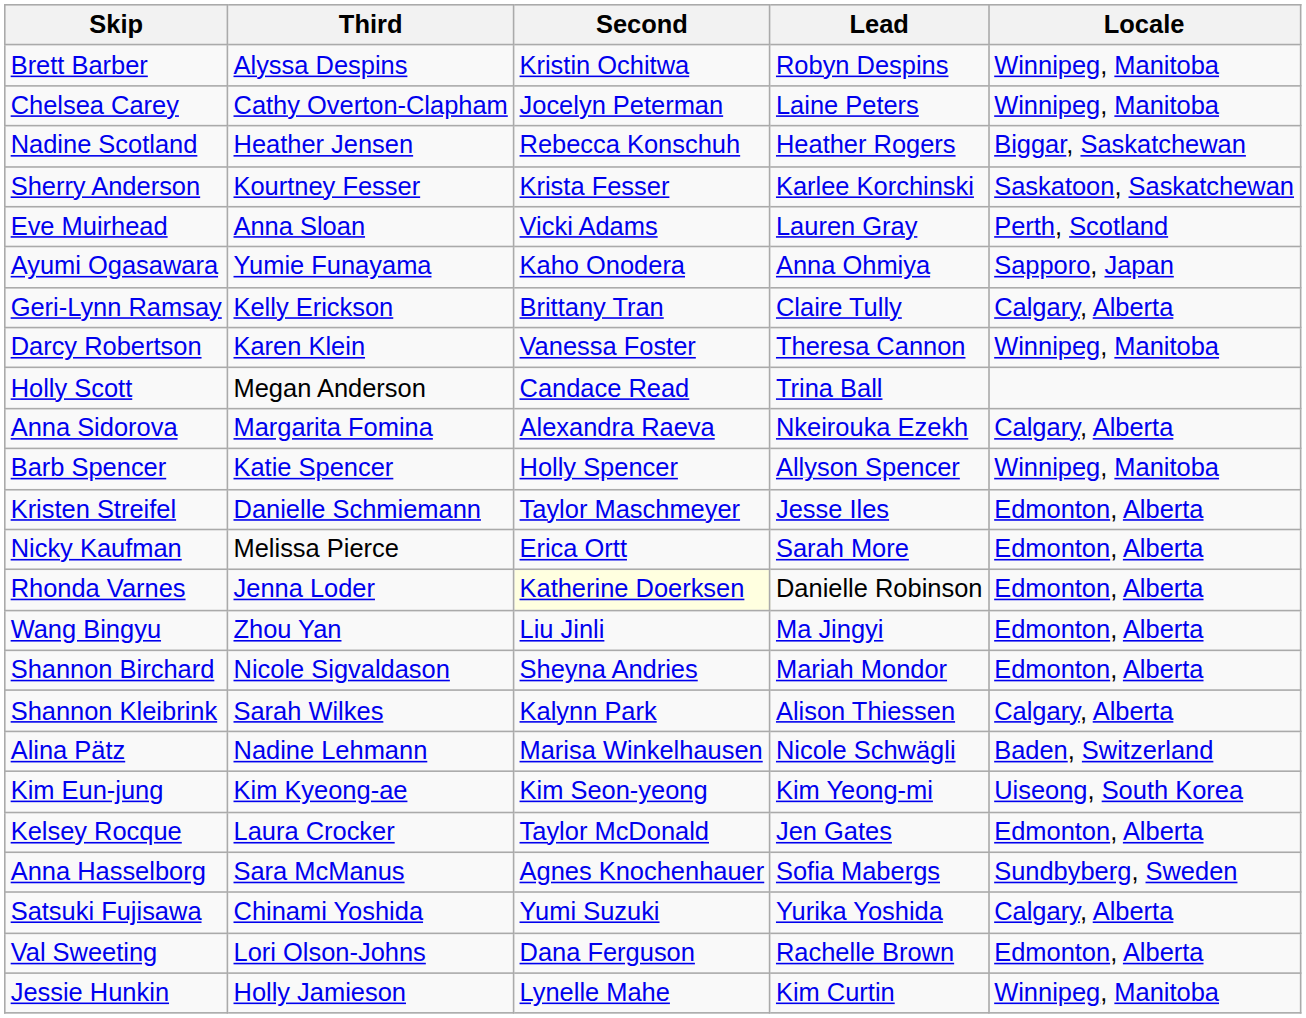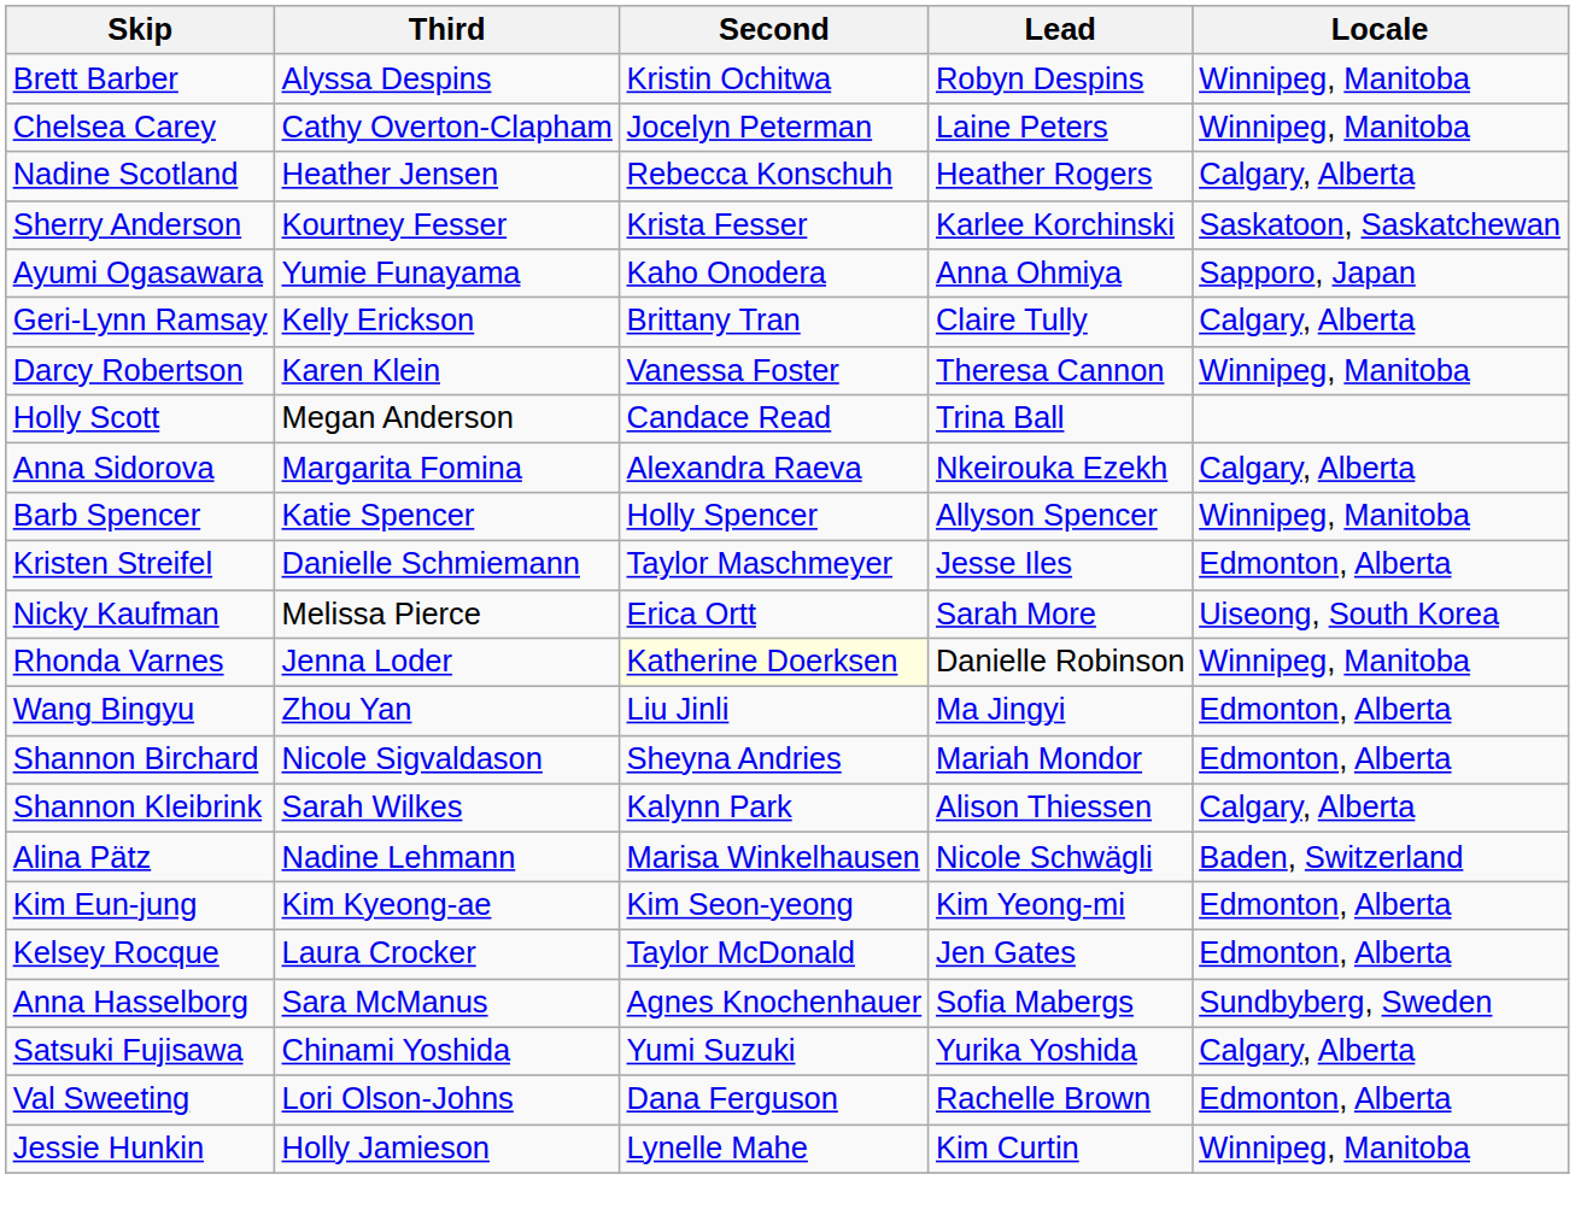 <table class=wikitable>
 <tr>
 <th>Skip</th>
 <th>Third</th>
 <th>Second</th>
 <th>Lead</th>
 <th>Locale</th>
 </tr>
 <tr>
 <td><a href='#'>Brett Barber</a></td>
 <td><a href='#'>Alyssa Despins</a></td>
 <td><a href='#'>Kristin Ochitwa</a></td>
 <td><a href='#'>Robyn Despins</a></td>
 <td> <a href='#'>Winnipeg</a>, <a href='#'>Manitoba</a></td>
 </tr>
 <tr>
 <td><a href='#'>Chelsea Carey</a></td>
 <td><a href='#'>Cathy Overton-Clapham</a></td>
 <td><a href='#'>Jocelyn Peterman</a></td>
 <td><a href='#'>Laine Peters</a></td>
 <td> <a href='#'>Winnipeg</a>, <a href='#'>Manitoba</a></td>
 </tr>
 <tr>
 <td><a href='#'>Nadine Scotland</a></td>
 <td><a href='#'>Heather Jensen</a></td>
 <td><a href='#'>Rebecca Konschuh</a></td>
 <td><a href='#'>Heather Rogers</a></td>
-<td> <a href='#'>Biggar</a>, <a href='#'>Saskatchewan</a></td>
+<td> <a href='#'>Calgary</a>, <a href='#'>Alberta</a></td>
 </tr>
 <tr>
 <td><a href='#'>Sherry Anderson</a></td>
 <td><a href='#'>Kourtney Fesser</a></td>
 <td><a href='#'>Krista Fesser</a></td>
 <td><a href='#'>Karlee Korchinski</a></td>
 <td> <a href='#'>Saskatoon</a>, <a href='#'>Saskatchewan</a></td>
-</tr>
-<tr>
-<td><a href='#'>Eve Muirhead</a></td>
-<td><a href='#'>Anna Sloan</a></td>
-<td><a href='#'>Vicki Adams</a></td>
-<td><a href='#'>Lauren Gray</a></td>
-<td> <a href='#'>Perth</a>, <a href='#'>Scotland</a></td>
 </tr>
 <tr>
 <td><a href='#'>Ayumi Ogasawara</a></td>
 <td><a href='#'>Yumie Funayama</a></td>
 <td><a href='#'>Kaho Onodera</a></td>
 <td><a href='#'>Anna Ohmiya</a></td>
 <td> <a href='#'>Sapporo</a>, <a href='#'>Japan</a></td>
 </tr>
 <tr>
 <td><a href='#'>Geri-Lynn Ramsay</a></td>
 <td><a href='#'>Kelly Erickson</a></td>
 <td><a href='#'>Brittany Tran</a></td>
 <td><a href='#'>Claire Tully</a></td>
 <td> <a href='#'>Calgary</a>, <a href='#'>Alberta</a></td>
 </tr>
 <tr>
 <td><a href='#'>Darcy Robertson</a></td>
 <td><a href='#'>Karen Klein</a></td>
 <td><a href='#'>Vanessa Foster</a></td>
 <td><a href='#'>Theresa Cannon</a></td>
 <td> <a href='#'>Winnipeg</a>, <a href='#'>Manitoba</a></td>
 </tr>
 <tr>
 <td><a href='#'>Holly Scott</a></td>
 <td>Megan Anderson</td>
 <td><a href='#'>Candace Read</a></td>
 <td><a href='#'>Trina Ball</a></td>
 <td></td>
 </tr>
 <tr>
 <td><a href='#'>Anna Sidorova</a></td>
 <td><a href='#'>Margarita Fomina</a></td>
 <td><a href='#'>Alexandra Raeva</a></td>
 <td><a href='#'>Nkeirouka Ezekh</a></td>
 <td> <a href='#'>Calgary</a>, <a href='#'>Alberta</a></td>
 </tr>
 <tr>
 <td><a href='#'>Barb Spencer</a></td>
 <td><a href='#'>Katie Spencer</a></td>
 <td><a href='#'>Holly Spencer</a></td>
 <td><a href='#'>Allyson Spencer</a></td>
 <td> <a href='#'>Winnipeg</a>, <a href='#'>Manitoba</a></td>
 </tr>
 <tr>
 <td><a href='#'>Kristen Streifel</a></td>
 <td><a href='#'>Danielle Schmiemann</a></td>
 <td><a href='#'>Taylor Maschmeyer</a></td>
 <td><a href='#'>Jesse Iles</a></td>
 <td> <a href='#'>Edmonton</a>, <a href='#'>Alberta</a></td>
 </tr>
 <tr>
 <td><a href='#'>Nicky Kaufman</a></td>
 <td>Melissa Pierce</td>
 <td><a href='#'>Erica Ortt</a></td>
 <td><a href='#'>Sarah More</a></td>
-<td> <a href='#'>Edmonton</a>, <a href='#'>Alberta</a></td>
+<td> <a href='#'>Uiseong</a>, <a href='#'>South Korea</a></td>
 </tr>
 <tr>
 <td><a href='#'>Rhonda Varnes</a></td>
 <td><a href='#'>Jenna Loder</a></td>
 <td style="background: lightyellow;"><a href='#'>Katherine Doerksen</a></td>
 <td>Danielle Robinson</td>
-<td> <a href='#'>Edmonton</a>, <a href='#'>Alberta</a></td>
+<td> <a href='#'>Winnipeg</a>, <a href='#'>Manitoba</a></td>
 </tr>
 <tr>
 <td><a href='#'>Wang Bingyu</a></td>
 <td><a href='#'>Zhou Yan</a></td>
 <td><a href='#'>Liu Jinli</a></td>
 <td><a href='#'>Ma Jingyi</a></td>
 <td> <a href='#'>Edmonton</a>, <a href='#'>Alberta</a></td>
 </tr>
 <tr>
 <td><a href='#'>Shannon Birchard</a></td>
 <td><a href='#'>Nicole Sigvaldason</a></td>
 <td><a href='#'>Sheyna Andries</a></td>
 <td><a href='#'>Mariah Mondor</a></td>
 <td> <a href='#'>Edmonton</a>, <a href='#'>Alberta</a></td>
 </tr>
 <tr>
 <td><a href='#'>Shannon Kleibrink</a></td>
 <td><a href='#'>Sarah Wilkes</a></td>
 <td><a href='#'>Kalynn Park</a></td>
 <td><a href='#'>Alison Thiessen</a></td>
 <td> <a href='#'>Calgary</a>, <a href='#'>Alberta</a></td>
 </tr>
 <tr>
 <td><a href='#'>Alina Pätz</a></td>
 <td><a href='#'>Nadine Lehmann</a></td>
 <td><a href='#'>Marisa Winkelhausen</a></td>
 <td><a href='#'>Nicole Schwägli</a></td>
 <td> <a href='#'>Baden</a>, <a href='#'>Switzerland</a></td>
 </tr>
 <tr>
 <td><a href='#'>Kim Eun-jung</a></td>
 <td><a href='#'>Kim Kyeong-ae</a></td>
 <td><a href='#'>Kim Seon-yeong</a></td>
 <td><a href='#'>Kim Yeong-mi</a></td>
-<td> <a href='#'>Uiseong</a>, <a href='#'>South Korea</a></td>
+<td> <a href='#'>Edmonton</a>, <a href='#'>Alberta</a></td>
 </tr>
 <tr>
 <td><a href='#'>Kelsey Rocque</a></td>
 <td><a href='#'>Laura Crocker</a></td>
 <td><a href='#'>Taylor McDonald</a></td>
 <td><a href='#'>Jen Gates</a></td>
 <td> <a href='#'>Edmonton</a>, <a href='#'>Alberta</a></td>
 </tr>
 <tr>
 <td><a href='#'>Anna Hasselborg</a></td>
 <td><a href='#'>Sara McManus</a></td>
 <td><a href='#'>Agnes Knochenhauer</a></td>
 <td><a href='#'>Sofia Mabergs</a></td>
 <td> <a href='#'>Sundbyberg</a>, <a href='#'>Sweden</a></td>
 </tr>
 <tr>
 <td><a href='#'>Satsuki Fujisawa</a></td>
 <td><a href='#'>Chinami Yoshida</a></td>
 <td><a href='#'>Yumi Suzuki</a></td>
 <td><a href='#'>Yurika Yoshida</a></td>
 <td> <a href='#'>Calgary</a>, <a href='#'>Alberta</a></td>
 </tr>
 <tr>
 <td><a href='#'>Val Sweeting</a></td>
 <td><a href='#'>Lori Olson-Johns</a></td>
 <td><a href='#'>Dana Ferguson</a></td>
 <td><a href='#'>Rachelle Brown</a></td>
 <td> <a href='#'>Edmonton</a>, <a href='#'>Alberta</a></td>
 </tr>
 <tr>
 <td><a href='#'>Jessie Hunkin</a></td>
 <td><a href='#'>Holly Jamieson</a></td>
 <td><a href='#'>Lynelle Mahe</a></td>
 <td><a href='#'>Kim Curtin</a></td>
 <td> <a href='#'>Winnipeg</a>, <a href='#'>Manitoba</a></td>
 </tr>
 </table>
